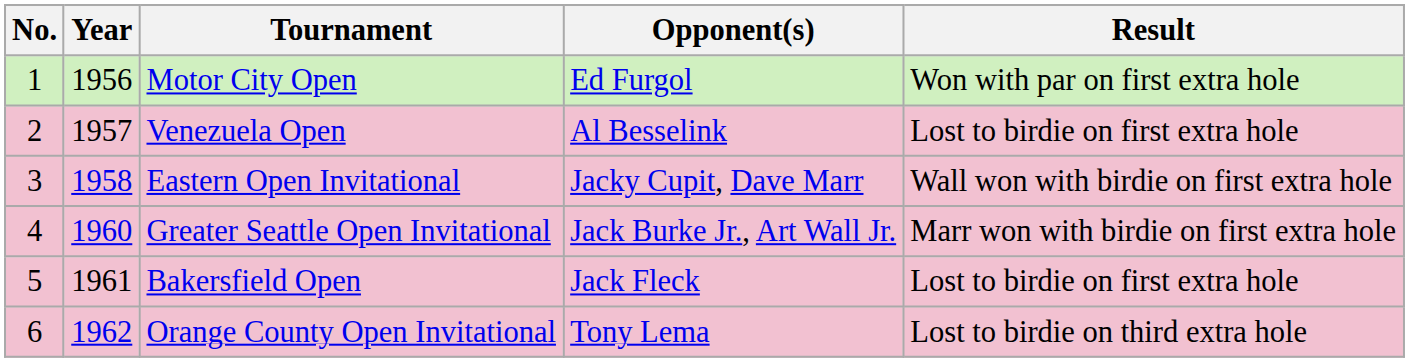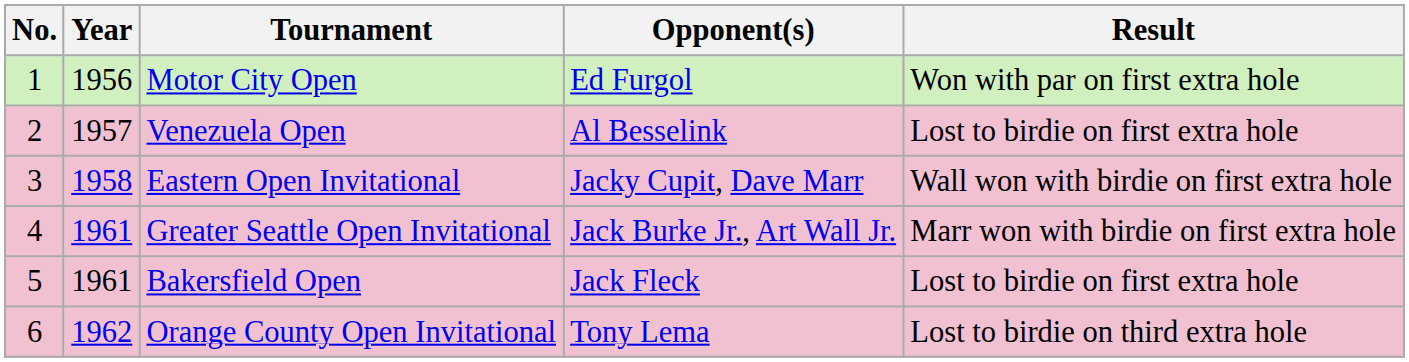 <table class="wikitable" style="font-size:95%;">
 <tr>
 <th>No.</th>
 <th>Year</th>
 <th>Tournament</th>
 <th>Opponent(s)</th>
 <th>Result</th>
 </tr>
 <tr style="background:#D0F0C0;">
 <td align=center>1</td>
 <td>1956</td>
 <td><a href='#'>Motor City Open</a></td>
 <td> <a href='#'>Ed Furgol</a></td>
 <td>Won with par on first extra hole</td>
 </tr>
 <tr style="background:#F2C1D1;">
 <td align=center>2</td>
 <td>1957</td>
 <td><a href='#'>Venezuela Open</a></td>
 <td> <a href='#'>Al Besselink</a></td>
 <td>Lost to birdie on first extra hole</td>
 </tr>
 <tr style="background:#F2C1D1;">
 <td align=center>3</td>
 <td><a href='#'>1958</a></td>
 <td><a href='#'>Eastern Open Invitational</a></td>
 <td> <a href='#'>Jacky Cupit</a>,  <a href='#'>Dave Marr</a></td>
 <td>Wall won with birdie on first extra hole</td>
 </tr>
 <tr style="background:#F2C1D1;">
 <td align=center>4</td>
-<td><a href='#'>1960</a></td>
+<td><a href='#'>1961</a></td>
 <td><a href='#'>Greater Seattle Open Invitational</a></td>
 <td> <a href='#'>Jack Burke Jr.</a>,  <a href='#'>Art Wall Jr.</a></td>
 <td>Marr won with birdie on first extra hole</td>
 </tr>
 <tr style="background:#F2C1D1;">
 <td align=center>5</td>
 <td>1961</td>
 <td><a href='#'>Bakersfield Open</a></td>
 <td> <a href='#'>Jack Fleck</a></td>
 <td>Lost to birdie on first extra hole</td>
 </tr>
 <tr style="background:#F2C1D1;">
 <td align=center>6</td>
 <td><a href='#'>1962</a></td>
 <td><a href='#'>Orange County Open Invitational</a></td>
 <td> <a href='#'>Tony Lema</a></td>
 <td>Lost to birdie on third extra hole</td>
 </tr>
 </table>
